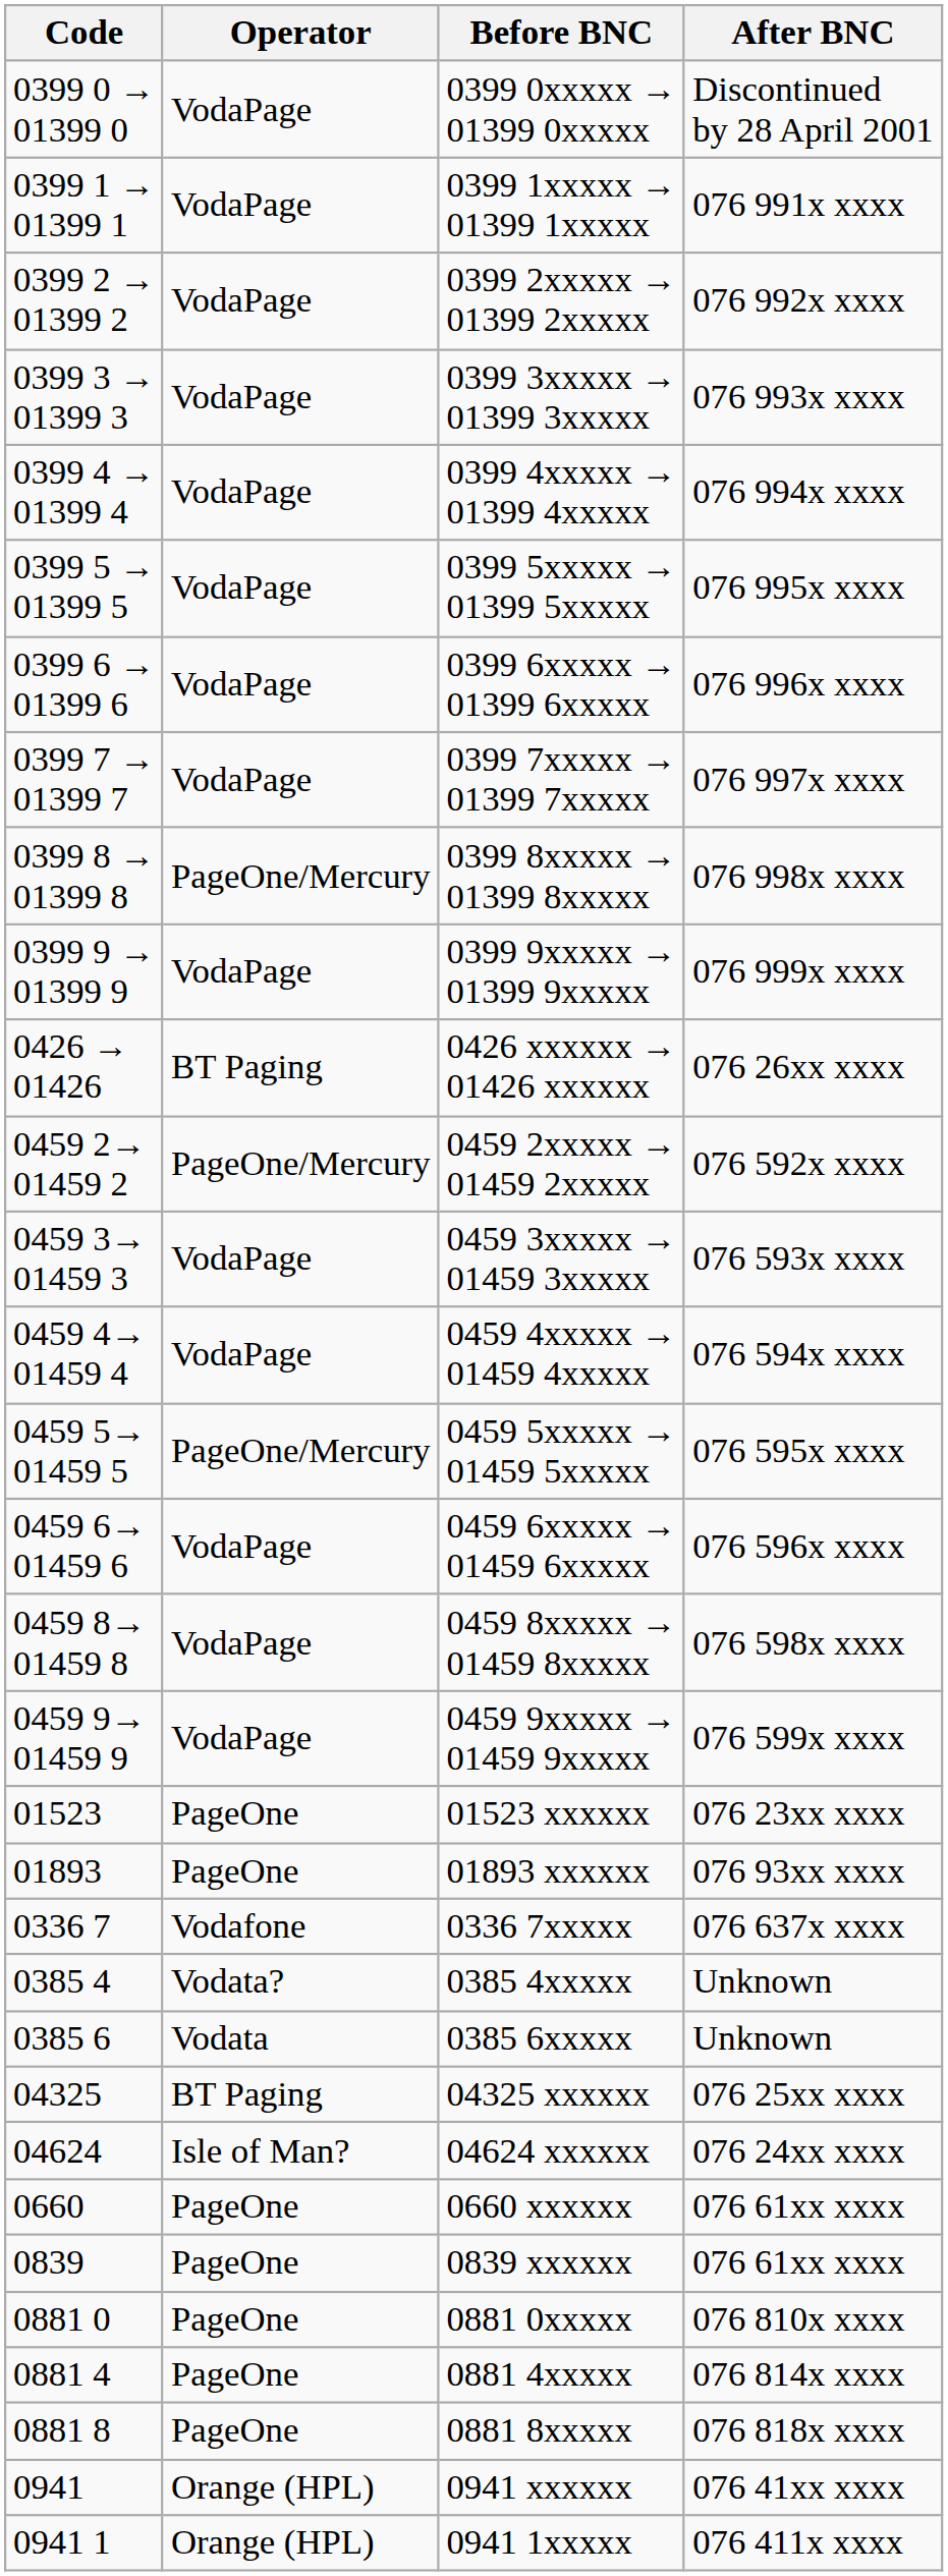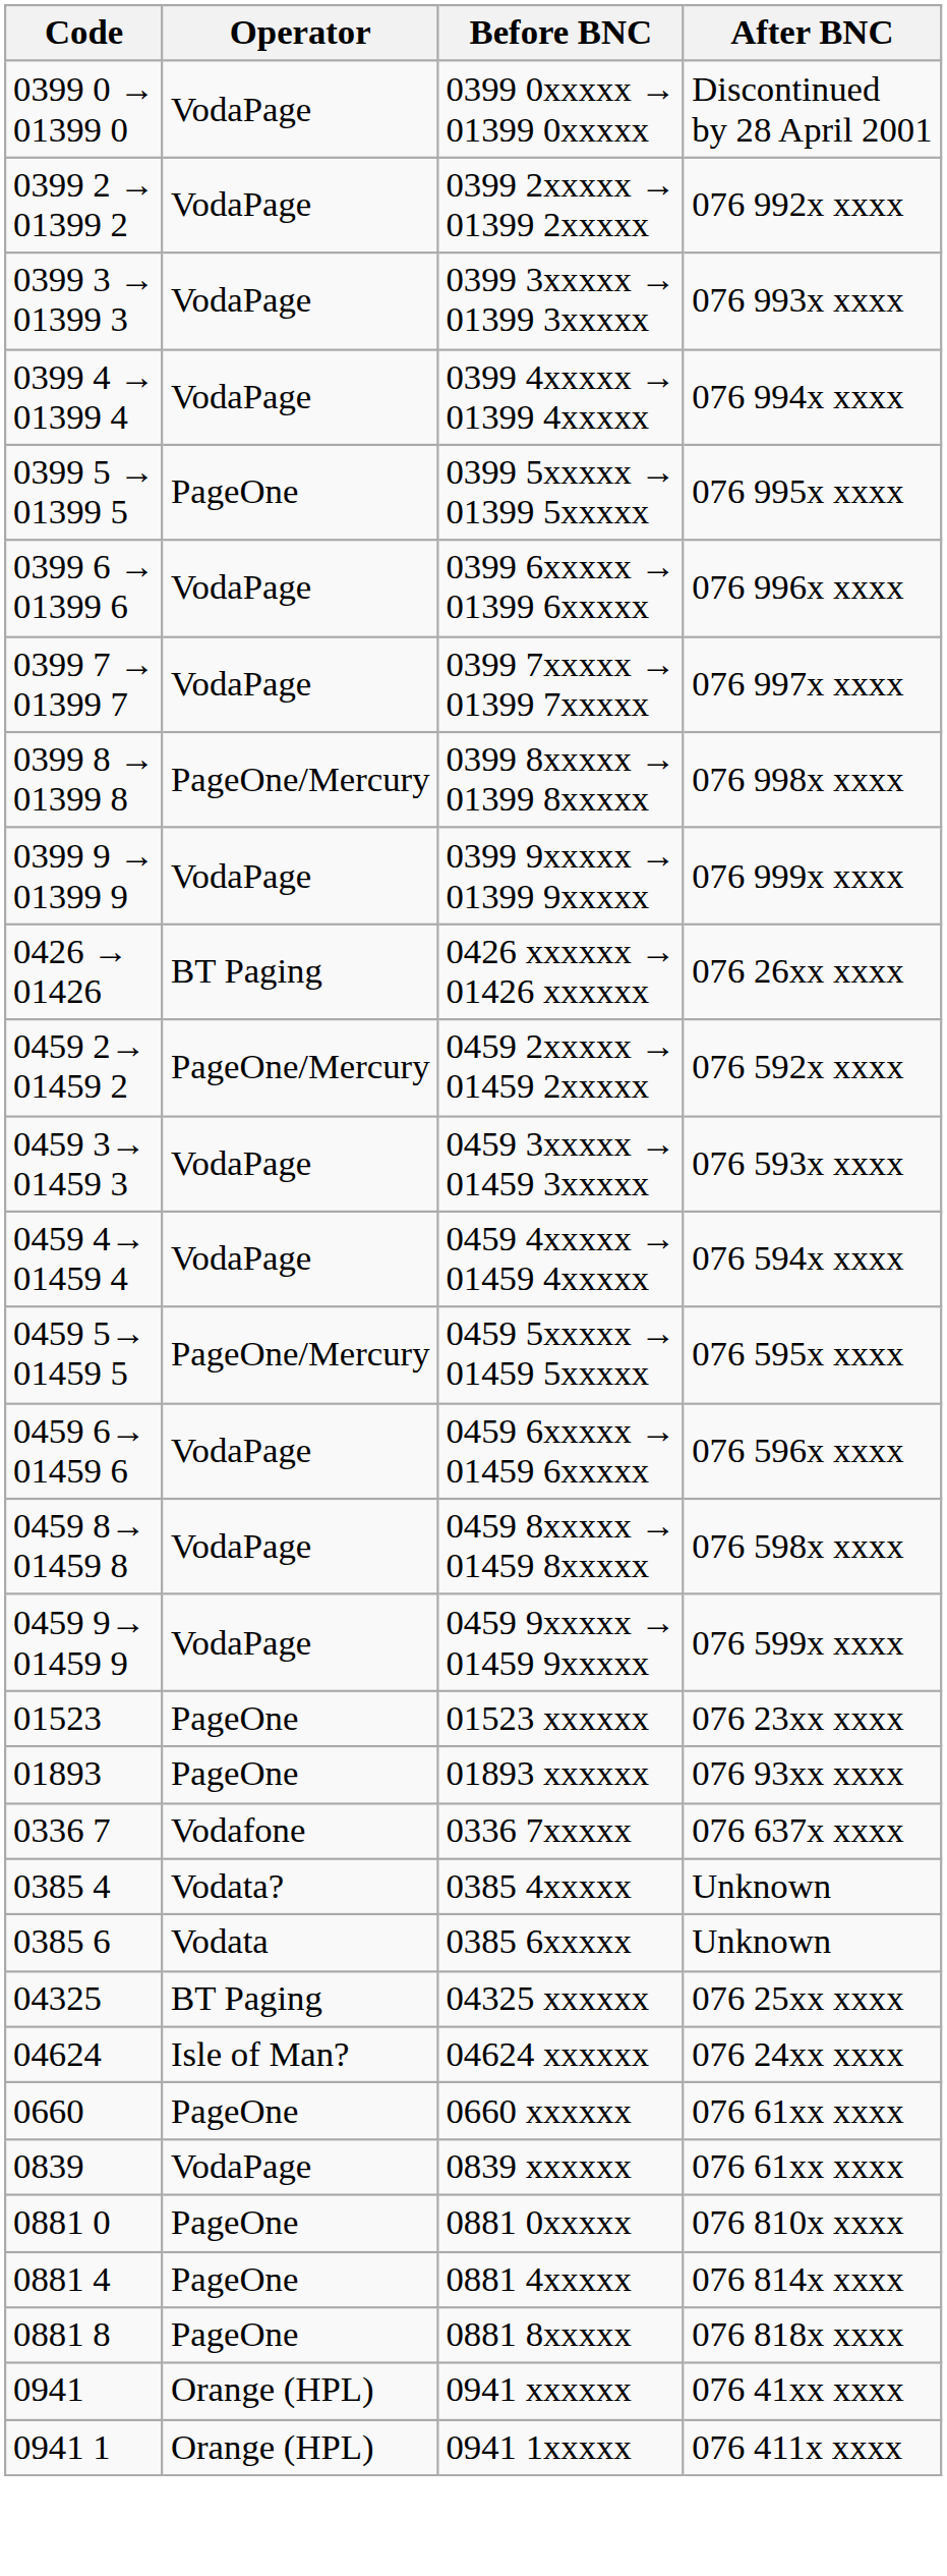 <table class="wikitable">
 <tr>
 <th>Code</th>
 <th>Operator</th>
 <th>Before BNC</th>
 <th>After BNC</th>
 </tr>
 <tr>
 <td>0399 0 →<br>01399 0</td>
 <td>VodaPage</td>
 <td>0399 0xxxxx →<br>01399 0xxxxx</td>
 <td>Discontinued<br>by 28 April 2001</td>
-</tr>
-<tr>
-<td>0399 1 →<br>01399 1</td>
-<td>VodaPage</td>
-<td>0399 1xxxxx →<br>01399 1xxxxx</td>
-<td>076 991x xxxx</td>
 </tr>
 <tr>
 <td>0399 2 →<br>01399 2</td>
 <td>VodaPage</td>
 <td>0399 2xxxxx →<br>01399 2xxxxx</td>
 <td>076 992x xxxx</td>
 </tr>
 <tr>
 <td>0399 3 →<br>01399 3</td>
 <td>VodaPage</td>
 <td>0399 3xxxxx →<br>01399 3xxxxx</td>
 <td>076 993x xxxx</td>
 </tr>
 <tr>
 <td>0399 4 →<br>01399 4</td>
 <td>VodaPage</td>
 <td>0399 4xxxxx →<br>01399 4xxxxx</td>
 <td>076 994x xxxx</td>
 </tr>
 <tr>
 <td>0399 5 →<br>01399 5</td>
-<td>VodaPage</td>
+<td>PageOne</td>
 <td>0399 5xxxxx →<br>01399 5xxxxx</td>
 <td>076 995x xxxx</td>
 </tr>
 <tr>
 <td>0399 6 →<br>01399 6</td>
 <td>VodaPage</td>
 <td>0399 6xxxxx →<br>01399 6xxxxx</td>
 <td>076 996x xxxx</td>
 </tr>
 <tr>
 <td>0399 7 →<br>01399 7</td>
 <td>VodaPage</td>
 <td>0399 7xxxxx →<br>01399 7xxxxx</td>
 <td>076 997x xxxx</td>
 </tr>
 <tr>
 <td>0399 8 →<br>01399 8</td>
 <td>PageOne/Mercury</td>
 <td>0399 8xxxxx →<br>01399 8xxxxx</td>
 <td>076 998x xxxx</td>
 </tr>
 <tr>
 <td>0399 9 →<br>01399 9</td>
 <td>VodaPage</td>
 <td>0399 9xxxxx →<br>01399 9xxxxx</td>
 <td>076 999x xxxx</td>
 </tr>
 <tr>
 <td>0426 →<br>01426</td>
 <td>BT Paging</td>
 <td>0426 xxxxxx →<br>01426 xxxxxx</td>
 <td>076 26xx xxxx</td>
 </tr>
 <tr>
 <td>0459 2→<br>01459 2</td>
 <td>PageOne/Mercury</td>
 <td>0459 2xxxxx →<br>01459 2xxxxx</td>
 <td>076 592x xxxx</td>
 </tr>
 <tr>
 <td>0459 3→<br>01459 3</td>
 <td>VodaPage</td>
 <td>0459 3xxxxx →<br>01459 3xxxxx</td>
 <td>076 593x xxxx</td>
 </tr>
 <tr>
 <td>0459 4→<br>01459 4</td>
 <td>VodaPage</td>
 <td>0459 4xxxxx →<br>01459 4xxxxx</td>
 <td>076 594x xxxx</td>
 </tr>
 <tr>
 <td>0459 5→<br>01459 5</td>
 <td>PageOne/Mercury</td>
 <td>0459 5xxxxx →<br>01459 5xxxxx</td>
 <td>076 595x xxxx</td>
 </tr>
 <tr>
 <td>0459 6→<br>01459 6</td>
 <td>VodaPage</td>
 <td>0459 6xxxxx →<br>01459 6xxxxx</td>
 <td>076 596x xxxx</td>
 </tr>
 <tr>
 <td>0459 8→<br>01459 8</td>
 <td>VodaPage</td>
 <td>0459 8xxxxx →<br>01459 8xxxxx</td>
 <td>076 598x xxxx</td>
 </tr>
 <tr>
 <td>0459 9→<br>01459 9</td>
 <td>VodaPage</td>
 <td>0459 9xxxxx →<br>01459 9xxxxx</td>
 <td>076 599x xxxx</td>
 </tr>
 <tr>
 <td>01523</td>
 <td>PageOne</td>
 <td>01523 xxxxxx</td>
 <td>076 23xx xxxx</td>
 </tr>
 <tr>
 <td>01893</td>
 <td>PageOne</td>
 <td>01893 xxxxxx</td>
 <td>076 93xx xxxx</td>
 </tr>
 <tr>
 <td>0336 7</td>
 <td>Vodafone</td>
 <td>0336 7xxxxx</td>
 <td>076 637x xxxx</td>
 </tr>
 <tr>
 <td>0385 4</td>
 <td>Vodata?</td>
 <td>0385 4xxxxx</td>
 <td>Unknown</td>
 </tr>
 <tr>
 <td>0385 6</td>
 <td>Vodata</td>
 <td>0385 6xxxxx</td>
 <td>Unknown</td>
 </tr>
 <tr>
 <td>04325</td>
 <td>BT Paging</td>
 <td>04325 xxxxxx</td>
 <td>076 25xx xxxx</td>
 </tr>
 <tr>
 <td>04624</td>
 <td>Isle of Man?</td>
 <td>04624 xxxxxx</td>
 <td>076 24xx xxxx</td>
 </tr>
 <tr>
 <td>0660</td>
 <td>PageOne</td>
 <td>0660 xxxxxx</td>
 <td>076 61xx xxxx</td>
 </tr>
 <tr>
 <td>0839</td>
-<td>PageOne</td>
+<td>VodaPage</td>
 <td>0839 xxxxxx</td>
 <td>076 61xx xxxx</td>
 </tr>
 <tr>
 <td>0881 0</td>
 <td>PageOne</td>
 <td>0881 0xxxxx</td>
 <td>076 810x xxxx</td>
 </tr>
 <tr>
 <td>0881 4</td>
 <td>PageOne</td>
 <td>0881 4xxxxx</td>
 <td>076 814x xxxx</td>
 </tr>
 <tr>
 <td>0881 8</td>
 <td>PageOne</td>
 <td>0881 8xxxxx</td>
 <td>076 818x xxxx</td>
 </tr>
 <tr>
 <td>0941</td>
 <td>Orange (HPL)</td>
 <td>0941 xxxxxx</td>
 <td>076 41xx xxxx</td>
 </tr>
 <tr>
 <td>0941 1</td>
 <td>Orange (HPL)</td>
 <td>0941 1xxxxx</td>
 <td>076 411x xxxx</td>
 </tr>
 </table>
